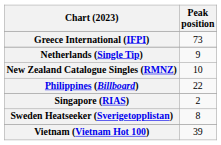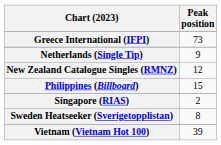 <table class="wikitable sortable plainrowheaders" style="text-align:center; float:left; margin-right:1em;">
 <tr>
 <th scope="col">Chart (2023)</th>
 <th scope="col">Peak<br>position</th>
 </tr>
 <tr>
 </tr>
 <tr>
 </tr>
 <tr>
 </tr>
 <tr>
 <th scope="row">Greece International (<a href='#'>IFPI</a>)</th>
 <td>73</td>
 </tr>
 <tr>
 </tr>
 <tr>
 </tr>
 <tr>
 <th scope="row">Netherlands (<a href='#'>Single Tip</a>)</th>
 <td>9</td>
 </tr>
 <tr>
 <th scope="row">New Zealand Catalogue Singles (<a href='#'>RMNZ</a>)</th>
-<td>10</td>
+<td>12</td>
 </tr>
 <tr>
 <th scope="row"><a href='#'>Philippines</a> (<em><a href='#'>Billboard</a></em>)</th>
-<td>22</td>
+<td>15</td>
 </tr>
 <tr>
 </tr>
 <tr>
 <th scope="row">Singapore (<a href='#'>RIAS</a>)</th>
 <td>2</td>
 </tr>
 <tr>
 <th scope="row">Sweden Heatseeker (<a href='#'>Sverigetopplistan</a>)</th>
 <td>8</td>
 </tr>
 <tr>
 </tr>
 <tr>
 </tr>
 <tr>
 <th scope="row">Vietnam (<a href='#'>Vietnam Hot 100</a>)</th>
 <td>39</td>
 </tr>
 </table>
